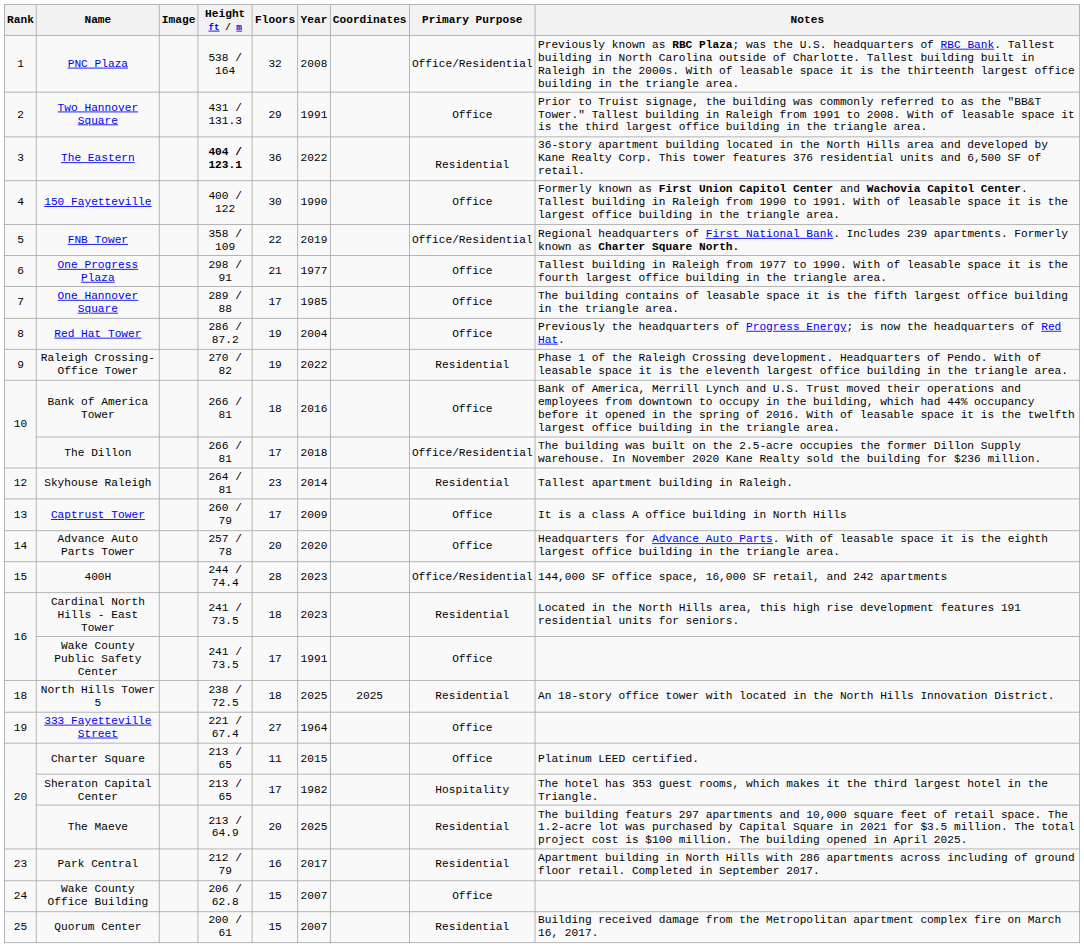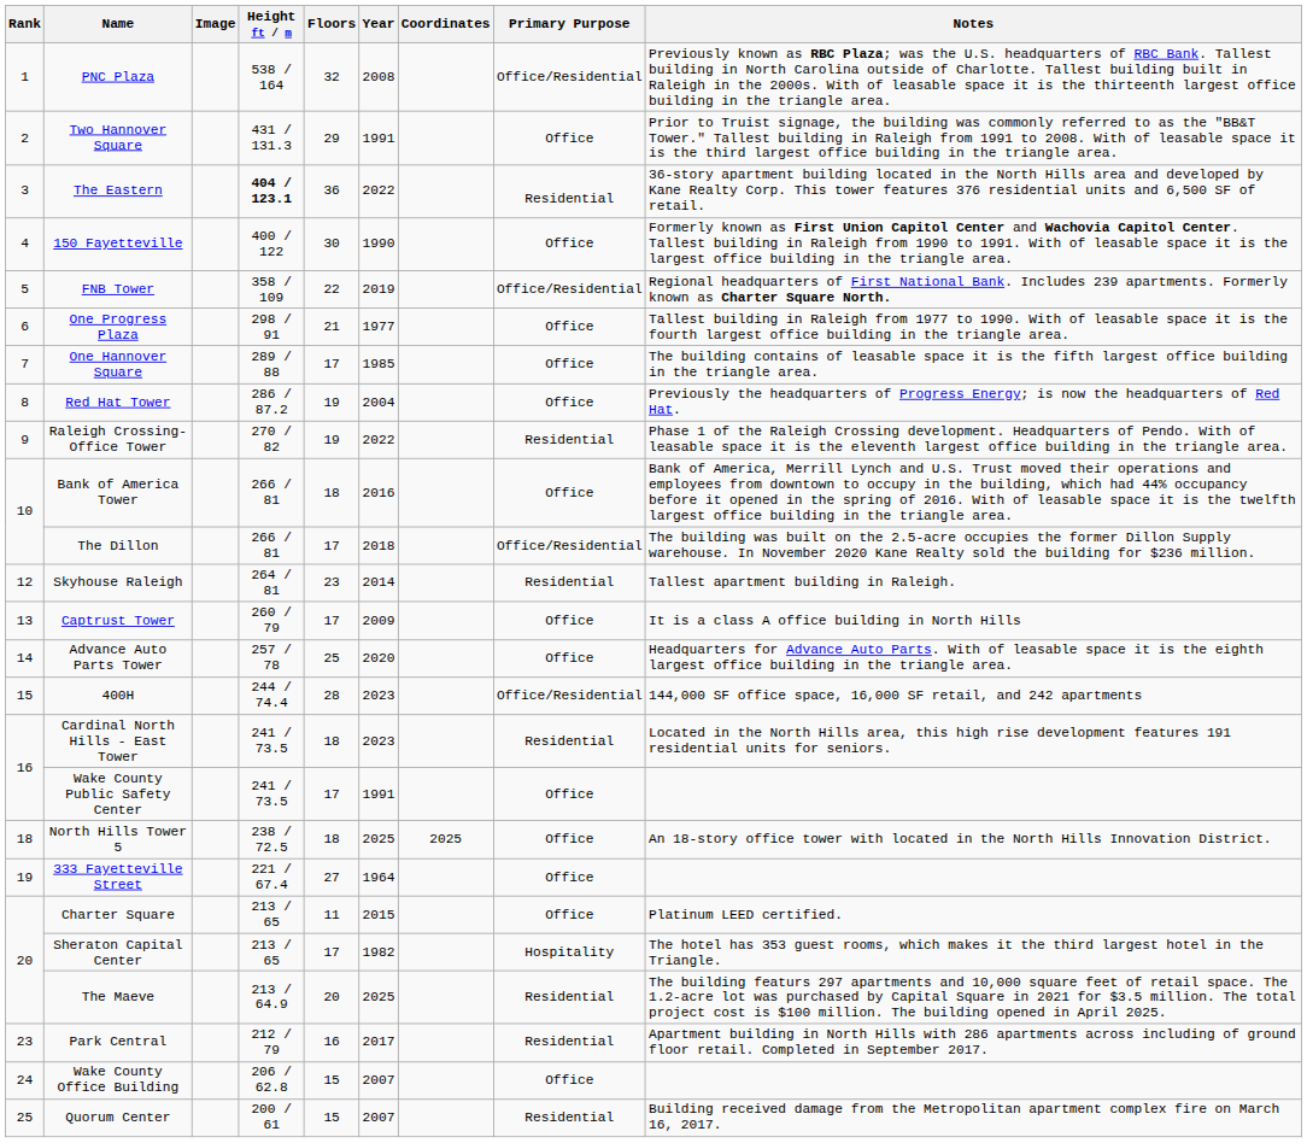 <table class="wikitable sortable">
 <tr>
 <th>Rank</th>
 <th>Name</th>
 <th>Image</th>
 <th>Height<br><small><a href='#'>ft</a> / <a href='#'>m</a></small></th>
 <th>Floors</th>
 <th>Year</th>
 <th>Coordinates</th>
 <th>Primary Purpose</th>
 <th class="unsortable">Notes</th>
 </tr>
 <tr>
 <td style="text-align:center;">1</td>
 <td style="text-align:center;"><a href='#'>PNC Plaza</a></td>
 <td></td>
 <td style="text-align:center;">538 / 164</td>
 <td style="text-align:center;">32</td>
 <td style="text-align:center;">2008</td>
 <td></td>
 <td style="text-align:center;">Office/Residential</td>
 <td> Previously known as <strong>RBC Plaza</strong>; was the U.S. headquarters of <a href='#'>RBC Bank</a>. Tallest building in North Carolina outside of Charlotte. Tallest building built in Raleigh in the 2000s.  With  of leasable space it is the thirteenth largest office building in the triangle area.</td>
 </tr>
 <tr>
 <td style="text-align:center;">2</td>
 <td style="text-align:center;"><a href='#'>Two Hannover Square</a></td>
 <td></td>
 <td style="text-align:center;">431 / 131.3</td>
 <td style="text-align:center;">29</td>
 <td style="text-align:center;">1991</td>
 <td></td>
 <td style="text-align:center;">Office</td>
 <td> Prior to Truist signage, the building was commonly referred to as the "BB&T Tower." Tallest building in Raleigh from 1991 to 2008.  With  of leasable space it is the third largest office building in the triangle area.</td>
 </tr>
 <tr>
 <td style="text-align:center;">3</td>
 <td style="text-align:center;"><a href='#'>The Eastern</a></td>
 <td></td>
 <td style="text-align:center;"><strong>404 / 123.1</strong></td>
 <td style="text-align:center;">36</td>
 <td style="text-align:center;">2022</td>
 <td></td>
 <td style="text-align:center;"><br>Residential</td>
 <td>36-story apartment building located in the North Hills area and developed by Kane Realty Corp.  This tower features 376 residential units and 6,500 SF of retail.</td>
 </tr>
 <tr>
 <td style="text-align:center;">4</td>
 <td style="text-align:center;"><a href='#'>150 Fayetteville</a></td>
 <td></td>
 <td style="text-align:center;">400 / 122</td>
 <td style="text-align:center;">30</td>
 <td style="text-align:center;">1990</td>
 <td></td>
 <td style="text-align:center;">Office</td>
 <td> Formerly known as <strong>First Union Capitol Center</strong> and <strong>Wachovia Capitol Center</strong>. Tallest building in Raleigh from 1990 to 1991.  With  of leasable space it is the largest office building in the triangle area.</td>
 </tr>
 <tr>
 <td style="text-align:center;">5</td>
 <td style="text-align:center;"><a href='#'>FNB Tower</a></td>
 <td></td>
 <td style="text-align:center;">358 / 109</td>
 <td style="text-align:center;">22</td>
 <td style="text-align:center;">2019</td>
 <td></td>
 <td style="text-align:center;">Office/Residential</td>
 <td> Regional headquarters of <a href='#'>First National Bank</a>. Includes 239 apartments. Formerly known as <strong>Charter Square North.</strong></td>
 </tr>
 <tr>
 <td style="text-align:center;">6</td>
 <td style="text-align:center;"><a href='#'>One Progress Plaza</a></td>
 <td></td>
 <td style="text-align:center;">298 / 91</td>
 <td style="text-align:center;">21</td>
 <td style="text-align:center;">1977</td>
 <td></td>
 <td style="text-align:center;">Office</td>
 <td> Tallest building in Raleigh from 1977 to 1990.  With  of leasable space it is the fourth largest office building in the triangle area.</td>
 </tr>
 <tr>
 <td style="text-align:center;">7</td>
 <td style="text-align:center;"><a href='#'>One Hannover Square</a></td>
 <td></td>
 <td style="text-align:center;">289 / 88</td>
 <td style="text-align:center;">17</td>
 <td style="text-align:center;">1985</td>
 <td></td>
 <td style="text-align:center;">Office</td>
 <td>The building contains  of leasable space it is the fifth largest office building in the triangle area.</td>
 </tr>
 <tr>
 <td style="text-align:center;">8</td>
 <td style="text-align:center;"><a href='#'>Red Hat Tower</a></td>
 <td></td>
 <td style="text-align:center;">286 / 87.2</td>
 <td style="text-align:center;">19</td>
 <td style="text-align:center;">2004</td>
 <td></td>
 <td style="text-align:center;">Office</td>
 <td> Previously the headquarters of <a href='#'>Progress Energy</a>; is now the headquarters of <a href='#'>Red Hat</a>.</td>
 </tr>
 <tr>
 <td style="text-align:center;">9</td>
 <td style="text-align:center;">Raleigh Crossing-Office Tower</td>
 <td></td>
 <td style="text-align:center;">270 / 82</td>
 <td style="text-align:center;">19</td>
 <td style="text-align:center;">2022</td>
 <td></td>
 <td style="text-align:center;">Residential</td>
 <td>Phase 1 of the Raleigh Crossing development. Headquarters of Pendo. With  of leasable space it is the eleventh largest office building in the triangle area.</td>
 </tr>
 <tr>
 <td rowspan="2" style="text-align:center;">10</td>
 <td style="text-align:center;">Bank of America Tower</td>
 <td></td>
 <td style="text-align:center;">266 / 81</td>
 <td style="text-align:center;">18</td>
 <td style="text-align:center;">2016</td>
 <td></td>
 <td style="text-align:center;">Office</td>
 <td>Bank of America, Merrill Lynch and U.S. Trust moved their operations and employees from downtown to occupy  in the  building, which had 44% occupancy before it opened in the spring of 2016. With  of leasable space it is the twelfth largest office building in the triangle area.</td>
 </tr>
 <tr>
 <td style="text-align:center;">The Dillon</td>
 <td></td>
 <td style="text-align:center;">266 / 81</td>
 <td style="text-align:center;">17</td>
 <td style="text-align:center;">2018</td>
 <td></td>
 <td style="text-align:center;">Office/Residential</td>
 <td>The building was built on the 2.5-acre occupies the former Dillon Supply warehouse.  In November 2020 Kane Realty sold the building for $236 million.</td>
 </tr>
 <tr>
 <td style="text-align:center;">12</td>
 <td style="text-align:center;">Skyhouse Raleigh</td>
 <td></td>
 <td style="text-align:center;">264 / 81</td>
 <td style="text-align:center;">23</td>
 <td style="text-align:center;">2014</td>
 <td></td>
 <td style="text-align:center;">Residential</td>
 <td> Tallest apartment building in Raleigh.</td>
 </tr>
 <tr>
 <td style="text-align:center;">13</td>
 <td style="text-align:center;"><a href='#'>Captrust Tower</a></td>
 <td></td>
 <td style="text-align:center;">260 / 79</td>
 <td style="text-align:center;">17</td>
 <td style="text-align:center;">2009</td>
 <td></td>
 <td style="text-align:center;">Office</td>
 <td>It is a  class A office building in North Hills</td>
 </tr>
 <tr>
 <td style="text-align:center;">14</td>
 <td style="text-align:center;">Advance Auto Parts Tower</td>
 <td></td>
 <td style="text-align:center;">257 / 78</td>
-<td style="text-align:center;">20</td>
+<td style="text-align:center;">25</td>
 <td style="text-align:center;">2020</td>
 <td></td>
 <td style="text-align:center;">Office</td>
 <td> Headquarters for <a href='#'>Advance Auto Parts</a>.  With  of leasable space it is the eighth largest office building in the triangle area.</td>
 </tr>
 <tr>
 <td style="text-align:center;">15</td>
 <td style="text-align:center;">400H</td>
 <td></td>
 <td style="text-align:center;">244 / 74.4</td>
 <td style="text-align:center;">28</td>
 <td style="text-align:center;">2023</td>
 <td></td>
 <td style="text-align:center;">Office/Residential</td>
 <td>144,000 SF office space, 16,000 SF retail, and 242 apartments</td>
 </tr>
 <tr>
 <td rowspan="2" style="text-align:center;">16</td>
 <td style="text-align:center;">Cardinal North Hills - East Tower</td>
 <td></td>
 <td style="text-align:center;">241 / 73.5</td>
 <td style="text-align:center;">18</td>
 <td style="text-align:center;">2023</td>
 <td></td>
 <td style="text-align:center;">Residential</td>
 <td>Located in the North Hills area, this high rise development features 191 residential units for seniors.</td>
 </tr>
 <tr>
 <td style="text-align:center;">Wake County Public Safety Center</td>
 <td></td>
 <td style="text-align:center;">241 / 73.5</td>
 <td style="text-align:center;">17</td>
 <td style="text-align:center;">1991</td>
 <td></td>
 <td style="text-align:center;">Office</td>
 <td></td>
 </tr>
 <tr>
 <td style="text-align:center;">18</td>
 <td style="text-align:center;">North Hills Tower 5</td>
 <td></td>
 <td style="text-align:center;">238 / 72.5</td>
 <td style="text-align:center;">18</td>
 <td align="center">2025</td>
 <td style="text-align:center;">2025</td>
-<td style="text-align:center;">Residential</td>
+<td style="text-align:center;">Office</td>
 <td>An 18-story office tower with  located in the North Hills Innovation District.</td>
 </tr>
 <tr>
 <td style="text-align:center;">19</td>
 <td style="text-align:center;"><a href='#'>333 Fayetteville Street</a></td>
 <td></td>
 <td style="text-align:center;">221 / 67.4</td>
 <td style="text-align:center;">27</td>
 <td style="text-align:center;">1964</td>
 <td></td>
 <td style="text-align:center;">Office</td>
 <td></td>
 </tr>
 <tr>
 <td rowspan="3" style="text-align:center;">20</td>
 <td style="text-align:center;">Charter Square</td>
 <td></td>
 <td style="text-align:center;">213 / 65</td>
 <td style="text-align:center;">11</td>
 <td style="text-align:center;">2015</td>
 <td></td>
 <td style="text-align:center;">Office</td>
 <td> Platinum LEED certified.</td>
 </tr>
 <tr>
 <td style="text-align:center;">Sheraton Capital Center</td>
 <td></td>
 <td style="text-align:center;">213 / 65</td>
 <td style="text-align:center;">17</td>
 <td style="text-align:center;">1982</td>
 <td></td>
 <td style="text-align:center;">Hospitality</td>
 <td>The hotel has 353 guest rooms, which makes it the third largest hotel in the Triangle.</td>
 </tr>
 <tr>
 <td style="text-align:center;">The Maeve</td>
 <td></td>
 <td style="text-align:center;">213 / 64.9</td>
 <td style="text-align:center;">20</td>
 <td style="text-align:center;">2025</td>
 <td></td>
 <td style="text-align:center;">Residential</td>
 <td>The building featurs 297 apartments and 10,000 square feet of retail space. The 1.2-acre lot was purchased by Capital Square in 2021 for $3.5 million.  The total project cost is $100 million. The building opened in April 2025.</td>
 </tr>
 <tr>
 <td style="text-align:center;">23</td>
 <td style="text-align:center;">Park Central</td>
 <td></td>
 <td style="text-align:center;">212 / 79</td>
 <td style="text-align:center;">16</td>
 <td style="text-align:center;">2017</td>
 <td></td>
 <td style="text-align:center;">Residential</td>
 <td>Apartment building in North Hills with 286 apartments across  including  of ground floor retail.  Completed in September 2017.</td>
 </tr>
 <tr>
 <td style="text-align:center;">24</td>
 <td style="text-align:center;">Wake County Office Building</td>
 <td></td>
 <td style="text-align:center;">206 / 62.8</td>
 <td style="text-align:center;">15</td>
 <td style="text-align:center;">2007</td>
 <td></td>
 <td style="text-align:center;">Office</td>
 <td></td>
 </tr>
 <tr>
 <td style="text-align:center;">25</td>
 <td style="text-align:center;">Quorum Center</td>
 <td></td>
 <td style="text-align:center;">200 / 61</td>
 <td style="text-align:center;">15</td>
 <td style="text-align:center;">2007</td>
 <td></td>
 <td style="text-align:center;">Residential</td>
 <td> Building received damage from the Metropolitan apartment complex fire on March 16, 2017.</td>
 </tr>
 </table>
